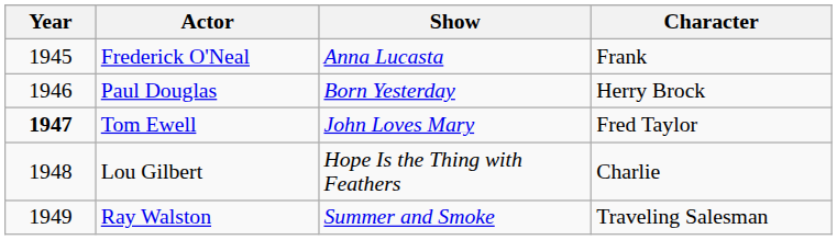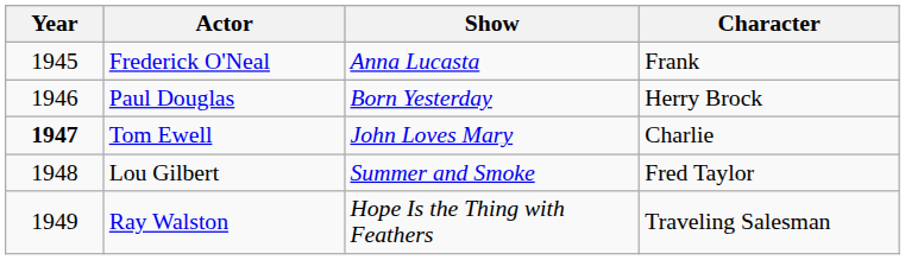 <table class="wikitable" style="width:98%;">
 <tr style="background:#bebebe;">
 <th style="width:11%;">Year</th>
 <th style="width:27%;">Actor</th>
 <th style="width:33%;">Show</th>
 <th style="width:29%;">Character</th>
 </tr>
 <tr>
 <td align="center">1945</td>
 <td><a href='#'>Frederick O'Neal</a></td>
 <td><em><a href='#'>Anna Lucasta</a></em></td>
 <td>Frank</td>
 </tr>
 <tr>
 <td align="center">1946</td>
 <td><a href='#'>Paul Douglas</a></td>
 <td><em><a href='#'>Born Yesterday</a></em></td>
 <td>Herry Brock</td>
 </tr>
 <tr>
 <td align="center"><strong>1947</strong></td>
 <td><a href='#'>Tom Ewell</a></td>
 <td><em><a href='#'>John Loves Mary</a></em></td>
-<td>Fred Taylor</td>
+<td>Charlie</td>
 </tr>
 <tr>
 <td align="center">1948</td>
 <td>Lou Gilbert</td>
-<td><em>Hope Is the Thing with Feathers</em></td>
-<td>Charlie</td>
+<td><em><a href='#'>Summer and Smoke</a></em></td>
+<td>Fred Taylor</td>
 </tr>
 <tr>
 <td align="center">1949</td>
 <td><a href='#'>Ray Walston</a></td>
-<td><em><a href='#'>Summer and Smoke</a></em></td>
+<td><em>Hope Is the Thing with Feathers</em></td>
 <td>Traveling Salesman</td>
 </tr>
 </table>
